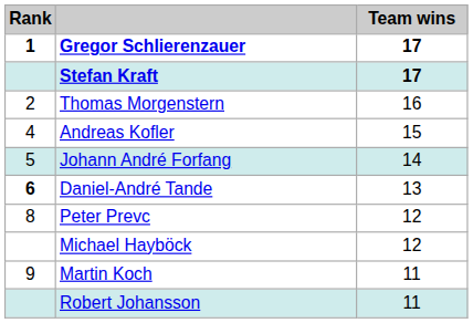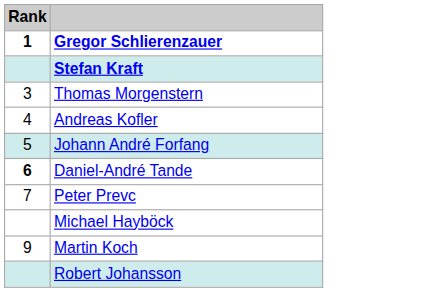 <table class="wikitable plainrowheaders" style="background:#fff; font-size:86%; line-height:16px; border:grey solid 1px; border-collapse:collapse;">
 <tr style="background:#ccc; text-align:center;">
 <th style="background:#ccc;">Rank</th>
 <th style="background:#ccc;" width="232"></th>
-<th style="background:#ccc;" width="82">Team wins</th>
 </tr>
 <tr align=center>
 <td><strong>1</strong></td>
 <td align=left> <strong><a href='#'>Gregor Schlierenzauer</a></strong></td>
-<td><strong>17</strong></td>
 </tr>
 <tr align=center bgcolor=#CFECEC>
 <td></td>
 <td align=left> <strong><a href='#'>Stefan Kraft</a></strong></td>
-<td><strong>17</strong></td>
 </tr>
 <tr align=center>
-<td>2</td>
+<td>3</td>
 <td align=left> <a href='#'>Thomas Morgenstern</a></td>
-<td>16</td>
 </tr>
 <tr align=center>
 <td>4</td>
 <td align=left> <a href='#'>Andreas Kofler</a></td>
-<td>15</td>
 </tr>
 <tr align=center bgcolor=#CFECEC>
 <td>5</td>
 <td align=left> <a href='#'>Johann André Forfang</a></td>
-<td>14</td>
 </tr>
 <tr align=center>
 <td><strong>6</strong></td>
 <td align=left> <a href='#'>Daniel-André Tande</a></td>
-<td>13</td>
 </tr>
 <tr align=center>
-<td>8</td>
+<td>7</td>
 <td align=left> <a href='#'>Peter Prevc</a></td>
-<td>12</td>
 </tr>
 <tr align=center>
 <td></td>
 <td align=left> <a href='#'>Michael Hayböck</a></td>
-<td>12</td>
 </tr>
 <tr align=center>
 <td>9</td>
 <td align=left> <a href='#'>Martin Koch</a></td>
-<td>11</td>
 </tr>
 <tr align=center bgcolor=#CFECEC>
 <td></td>
 <td align=left> <a href='#'>Robert Johansson</a></td>
-<td>11</td>
 </tr>
 </table>
